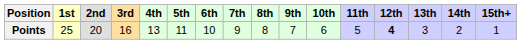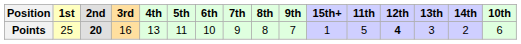 <table class="wikitable" style="font-size:85%; text-align:center">
 <tr>
 <th>Position</th>
 <td style="background:#ffffbf;"> <strong>1st</strong> </td>
 <td style="background:#dfdfdf;"> <strong>2nd</strong> </td>
 <td style="background:#ffdf9f;"> <strong>3rd</strong> </td>
 <td style="background:#dfffdf;"> <strong>4th</strong> </td>
 <td style="background:#dfffdf;"> <strong>5th</strong> </td>
 <td style="background:#dfffdf;"> <strong>6th</strong> </td>
 <td style="background:#dfffdf;"> <strong>7th</strong> </td>
 <td style="background:#dfffdf;"> <strong>8th</strong> </td>
 <td style="background:#dfffdf;"> <strong>9th</strong> </td>
-<td style="background:#dfffdf;"> <strong>10th</strong> </td>
+<td style="background:#cfcfff;"> <strong>15th+</strong> </td>
 <td style="background:#cfcfff;"> <strong>11th</strong> </td>
 <td style="background:#cfcfff;"> <strong>12th</strong> </td>
 <td style="background:#cfcfff;"> <strong>13th</strong> </td>
 <td style="background:#cfcfff;"> <strong>14th</strong> </td>
-<td style="background:#cfcfff;"> <strong>15th+</strong> </td>
+<td style="background:#dfffdf;"> <strong>10th</strong> </td>
 </tr>
 <tr>
 <th>Points</th>
 <td style="background:#ffffbf;">25</td>
-<td style="background:#dfdfdf;">20</td>
+<td style="background:#dfdfdf;"><strong>20</strong></td>
 <td style="background:#ffdf9f;">16</td>
 <td style="background:#dfffdf;">13</td>
 <td style="background:#dfffdf;">11</td>
 <td style="background:#dfffdf;">10</td>
 <td style="background:#dfffdf;">9</td>
 <td style="background:#dfffdf;">8</td>
 <td style="background:#dfffdf;">7</td>
-<td style="background:#dfffdf;">6</td>
+<td style="background:#cfcfff;">1</td>
 <td style="background:#cfcfff;">5</td>
 <td style="background:#cfcfff;"><strong>4</strong></td>
 <td style="background:#cfcfff;">3</td>
 <td style="background:#cfcfff;">2</td>
-<td style="background:#cfcfff;">1</td>
+<td style="background:#dfffdf;">6</td>
 </tr>
 </table>
